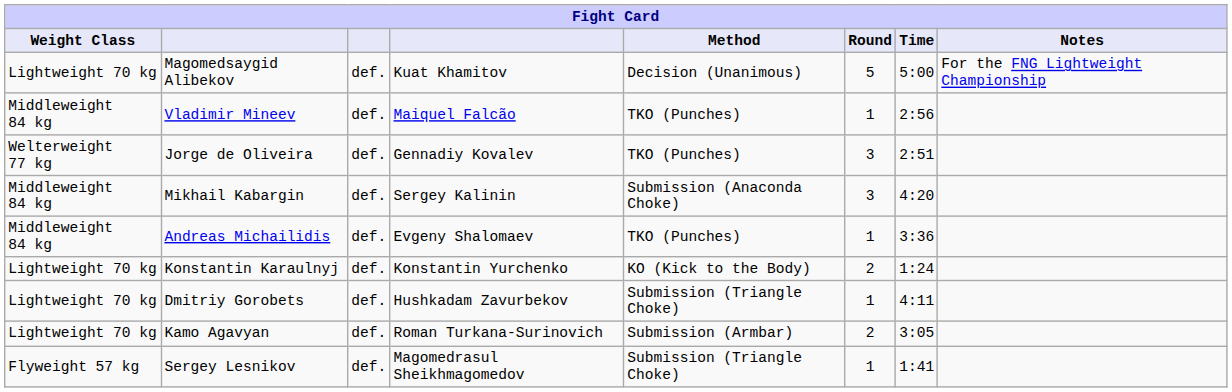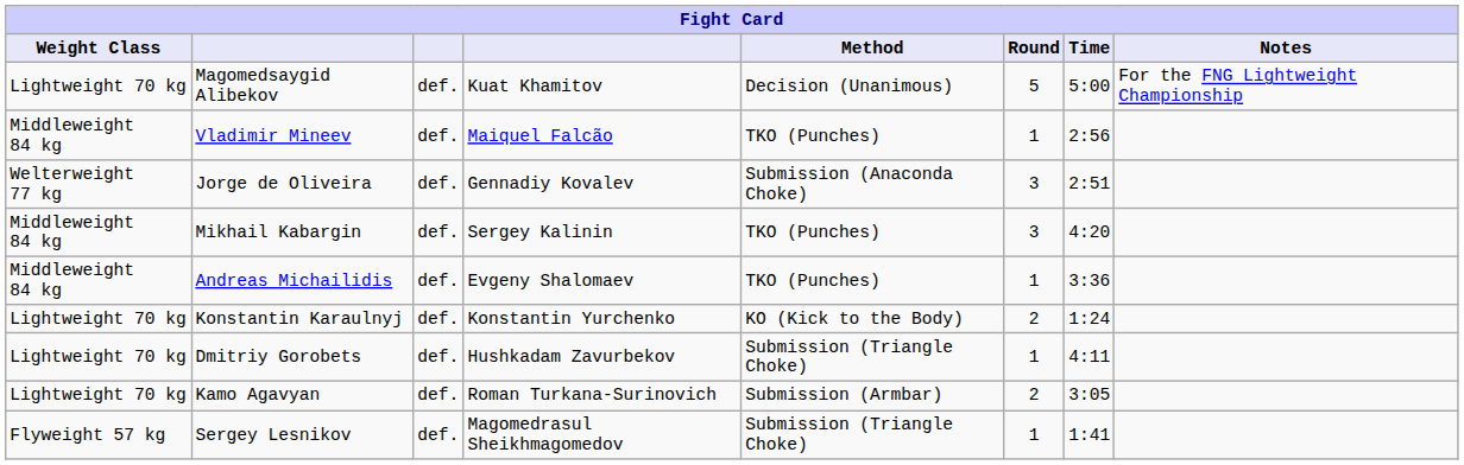 <table class="wikitable" style="font-size: 80%;">
 <tr>
 <th colspan="8" style="background-color: #ccf; color: #000080; text-align: center;"><strong>Fight Card</strong></th>
 </tr>
 <tr>
 <th colspan="1" style="background-color: #E6E8FA; color: #000000; text-align: center;">Weight Class</th>
 <th colspan="1" style="background-color: #E6E8FA; color: #000000; text-align: center;"></th>
 <th colspan="1" style="background-color: #E6E8FA; color: #000000; text-align: center;"></th>
 <th colspan="1" style="background-color: #E6E8FA; color: #000000; text-align: center;"></th>
 <th colspan="1" style="background-color: #E6E8FA; color: #000000; text-align: center;">Method</th>
 <th colspan="1" style="background-color: #E6E8FA; color: #000000; text-align: center;">Round</th>
 <th colspan="1" style="background-color: #E6E8FA; color: #000000; text-align: center;">Time</th>
 <th colspan="1" style="background-color: #E6E8FA; color: #000000; text-align: center;">Notes</th>
 </tr>
 <tr>
 <td>Lightweight 70 kg</td>
 <td> Magomedsaygid Alibekov</td>
 <td>def.</td>
 <td> Kuat Khamitov</td>
 <td>Decision (Unanimous)</td>
 <td align=center>5</td>
 <td align=center>5:00</td>
 <td>For the <a href='#'>FNG Lightweight Championship</a></td>
 </tr>
 <tr>
 <td>Middleweight 84 kg</td>
 <td> <a href='#'>Vladimir Mineev</a></td>
 <td>def.</td>
 <td> <a href='#'>Maiquel Falcão</a></td>
 <td>TKO (Punches)</td>
 <td align=center>1</td>
 <td align=center>2:56</td>
 <td></td>
 </tr>
 <tr>
 <td>Welterweight 77 kg</td>
 <td> Jorge de Oliveira</td>
 <td>def.</td>
 <td> Gennadiy Kovalev</td>
-<td>TKO (Punches)</td>
+<td>Submission (Anaconda Choke)</td>
 <td align=center>3</td>
 <td align=center>2:51</td>
 <td></td>
 </tr>
 <tr>
 <td>Middleweight 84 kg</td>
 <td> Mikhail Kabargin</td>
 <td>def.</td>
 <td> Sergey Kalinin</td>
-<td>Submission (Anaconda Choke)</td>
+<td>TKO (Punches)</td>
 <td align=center>3</td>
 <td align=center>4:20</td>
 <td></td>
 </tr>
 <tr>
 <td>Middleweight 84 kg</td>
 <td> <a href='#'>Andreas Michailidis</a></td>
 <td>def.</td>
 <td> Evgeny Shalomaev</td>
 <td>TKO (Punches)</td>
 <td align=center>1</td>
 <td align=center>3:36</td>
 <td></td>
 </tr>
 <tr>
 <td>Lightweight 70 kg</td>
 <td> Konstantin Karaulnyj</td>
 <td>def.</td>
 <td> Konstantin Yurchenko</td>
 <td>KO (Kick to the Body)</td>
 <td align=center>2</td>
 <td align=center>1:24</td>
 <td></td>
 </tr>
 <tr>
 <td>Lightweight 70 kg</td>
 <td> Dmitriy Gorobets</td>
 <td>def.</td>
 <td> Hushkadam Zavurbekov</td>
 <td>Submission (Triangle Choke)</td>
 <td align=center>1</td>
 <td align=center>4:11</td>
 <td></td>
 </tr>
 <tr>
 <td>Lightweight 70 kg</td>
 <td> Kamo Agavyan</td>
 <td>def.</td>
 <td> Roman Turkana-Surinovich</td>
 <td>Submission (Armbar)</td>
 <td align=center>2</td>
 <td align=center>3:05</td>
 <td></td>
 </tr>
 <tr>
 <td>Flyweight 57 kg</td>
 <td> Sergey Lesnikov</td>
 <td>def.</td>
 <td> Magomedrasul Sheikhmagomedov</td>
 <td>Submission (Triangle Choke)</td>
 <td align=center>1</td>
 <td align=center>1:41</td>
 <td></td>
 </tr>
 </table>
